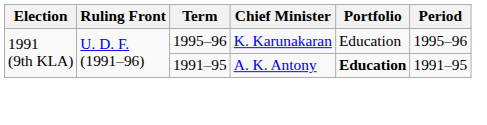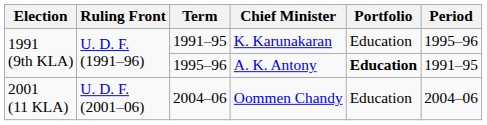 <table class="wikitable">
 <tr>
 <th>Election</th>
 <th>Ruling Front</th>
 <th>Term</th>
 <th>Chief Minister</th>
 <th>Portfolio</th>
 <th>Period</th>
 </tr>
 <tr>
 <td rowspan="2">1991<br>(9th KLA)</td>
 <td rowspan="2"><a href='#'>U. D. F.</a><br>(1991–96)</td>
-<td>1995–96</td>
+<td>1991–95</td>
 <td><a href='#'>K. Karunakaran</a></td>
 <td>Education</td>
 <td>1995–96</td>
 </tr>
 <tr>
-<td>1991–95</td>
+<td>1995–96</td>
 <td><a href='#'>A. K. Antony</a></td>
 <td><strong>Education</strong></td>
 <td>1991–95</td>
 </tr>
+<tr>
+<td>2001<br>(11 KLA)</td>
+<td><a href='#'>U. D. F.</a><br>(2001–06)</td>
+<td>2004–06</td>
+<td><a href='#'>Oommen Chandy</a></td>
+<td>Education</td>
+<td>2004–06</td>
+</tr>
 </table>
